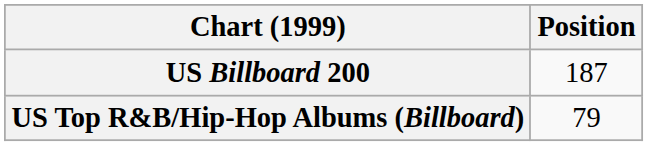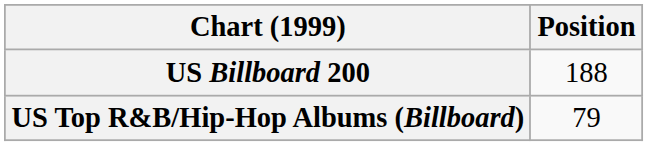 <table class="wikitable plainrowheaders sortable" style="text-align:center;">
 <tr>
 <th scope="col">Chart (1999)</th>
 <th scope="col">Position</th>
 </tr>
 <tr>
 <th scope="row">US <em>Billboard</em> 200</th>
-<td>187</td>
+<td>188</td>
 </tr>
 <tr>
 <th scope="row">US Top R&B/Hip-Hop Albums (<em>Billboard</em>)</th>
 <td>79</td>
 </tr>
 </table>
